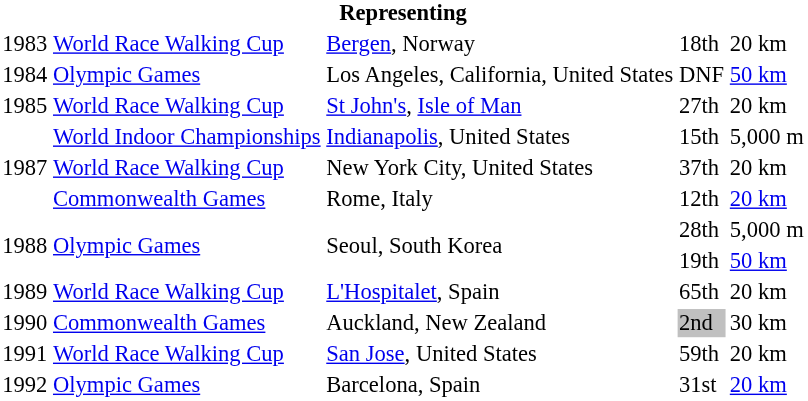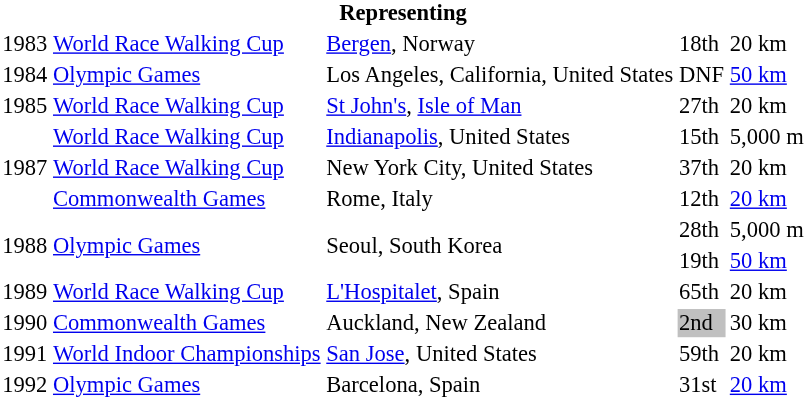 <table>
 <tr>
 <th colspan="5">Representing </th>
 </tr>
 <tr>
 <td>1983</td>
 <td><a href='#'>World Race Walking Cup</a></td>
 <td><a href='#'>Bergen</a>, Norway</td>
 <td>18th</td>
 <td>20 km</td>
 </tr>
 <tr>
 <td>1984</td>
 <td><a href='#'>Olympic Games</a></td>
 <td>Los Angeles, California, United States</td>
 <td>DNF</td>
 <td><a href='#'>50 km</a></td>
 </tr>
 <tr>
 <td>1985</td>
 <td><a href='#'>World Race Walking Cup</a></td>
 <td><a href='#'>St John's</a>, <a href='#'>Isle of Man</a></td>
 <td>27th</td>
 <td>20 km</td>
 </tr>
 <tr>
 <td rowspan=3>1987</td>
-<td><a href='#'>World Indoor Championships</a></td>
+<td><a href='#'>World Race Walking Cup</a></td>
 <td><a href='#'>Indianapolis</a>, United States</td>
 <td>15th</td>
 <td>5,000 m</td>
 </tr>
 <tr>
 <td><a href='#'>World Race Walking Cup</a></td>
 <td>New York City, United States</td>
 <td>37th</td>
 <td>20 km</td>
 </tr>
 <tr>
 <td><a href='#'>Commonwealth Games</a></td>
 <td>Rome, Italy</td>
 <td>12th</td>
 <td><a href='#'>20 km</a></td>
 </tr>
 <tr>
 <td rowspan=2>1988</td>
 <td rowspan=2><a href='#'>Olympic Games</a></td>
 <td rowspan=2>Seoul, South Korea</td>
 <td>28th</td>
 <td>5,000 m</td>
 </tr>
 <tr>
 <td>19th</td>
 <td><a href='#'>50 km</a></td>
 </tr>
 <tr>
 <td>1989</td>
 <td><a href='#'>World Race Walking Cup</a></td>
 <td><a href='#'>L'Hospitalet</a>, Spain</td>
 <td>65th</td>
 <td>20 km</td>
 </tr>
 <tr>
 <td>1990</td>
 <td><a href='#'>Commonwealth Games</a></td>
 <td>Auckland, New Zealand</td>
 <td bgcolor="silver">2nd</td>
 <td>30 km</td>
 </tr>
 <tr>
 <td>1991</td>
-<td><a href='#'>World Race Walking Cup</a></td>
+<td><a href='#'>World Indoor Championships</a></td>
 <td><a href='#'>San Jose</a>, United States</td>
 <td>59th</td>
 <td>20 km</td>
 </tr>
 <tr>
 <td>1992</td>
 <td><a href='#'>Olympic Games</a></td>
 <td>Barcelona, Spain</td>
 <td>31st</td>
 <td><a href='#'>20 km</a></td>
 </tr>
 </table>
